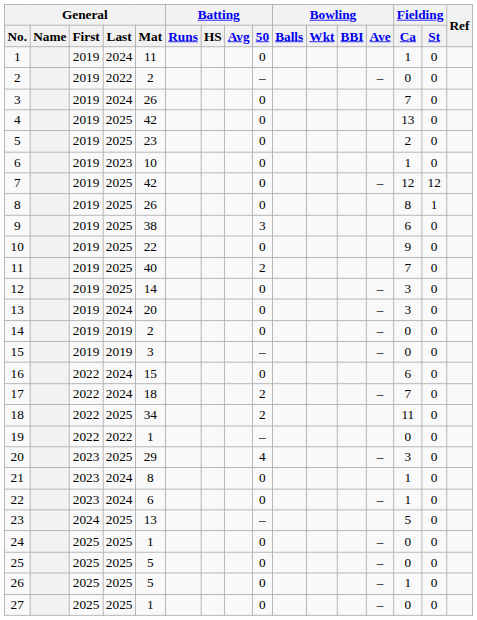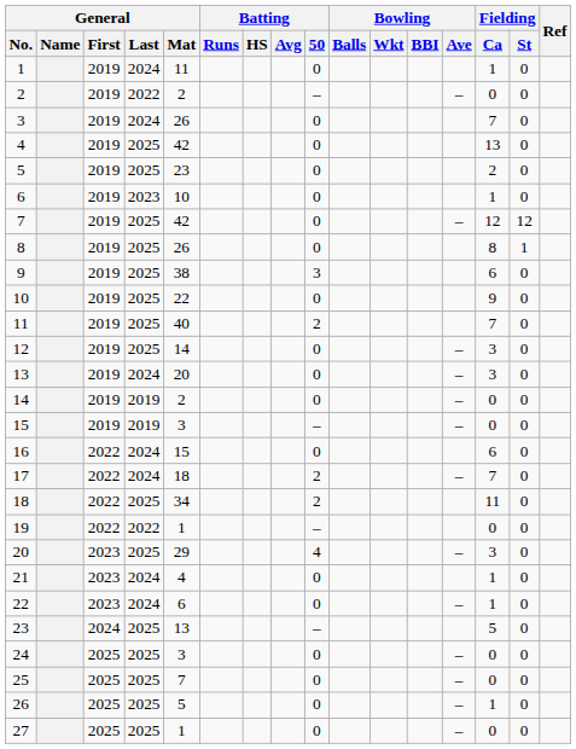 <table class="wikitable plainrowheaders sortable" style="text-align:center; font-size:100%">
 <tr align="center">
 <th scope="col" colspan=5 class="unsortable">General</th>
 <th scope="col" colspan=4 class="unsortable"><a href='#'>Batting</a></th>
 <th scope="col" colspan=4 class="unsortable"><a href='#'>Bowling</a></th>
 <th scope="col" colspan=2 class="unsortable"><a href='#'>Fielding</a></th>
 <th scope="col" rowspan=2 class="unsortable">Ref</th>
 </tr>
 <tr align="center">
 <th scope="col">No.</th>
 <th scope="col">Name</th>
 <th scope="col">First</th>
 <th scope="col">Last</th>
 <th scope="col">Mat</th>
 <th scope="col"><a href='#'>Runs</a></th>
 <th scope="col">HS</th>
 <th scope="col"><a href='#'>Avg</a></th>
 <th scope="col"><a href='#'>50</a></th>
 <th scope="col"><a href='#'>Balls</a></th>
 <th scope="col"><a href='#'>Wkt</a></th>
 <th scope="col"><a href='#'>BBI</a></th>
 <th scope="col"><a href='#'>Ave</a></th>
 <th scope="col"><a href='#'>Ca</a></th>
 <th scope="col"><a href='#'>St</a></th>
 </tr>
 <tr align="center">
 <td>1</td>
 <th scope="row"></th>
 <td>2019</td>
 <td>2024</td>
 <td>11</td>
 <td></td>
 <td></td>
 <td></td>
 <td>0</td>
 <td></td>
 <td></td>
 <td></td>
 <td></td>
 <td>1</td>
 <td>0</td>
 <td></td>
 </tr>
 <tr align="center">
 <td>2</td>
 <th scope="row"></th>
 <td>2019</td>
 <td>2022</td>
 <td>2</td>
 <td></td>
 <td></td>
 <td></td>
 <td>–</td>
 <td></td>
 <td></td>
 <td></td>
 <td>–</td>
 <td>0</td>
 <td>0</td>
 <td></td>
 </tr>
 <tr align="center">
 <td>3</td>
 <th scope="row"></th>
 <td>2019</td>
 <td>2024</td>
 <td>26</td>
 <td></td>
 <td></td>
 <td></td>
 <td>0</td>
 <td></td>
 <td></td>
 <td></td>
 <td></td>
 <td>7</td>
 <td>0</td>
 <td></td>
 </tr>
 <tr align="center">
 <td>4</td>
 <th scope="row"></th>
 <td>2019</td>
 <td>2025</td>
 <td>42</td>
 <td></td>
 <td></td>
 <td></td>
 <td>0</td>
 <td></td>
 <td></td>
 <td></td>
 <td></td>
 <td>13</td>
 <td>0</td>
 <td></td>
 </tr>
 <tr align="center">
 <td>5</td>
 <th scope="row"></th>
 <td>2019</td>
 <td>2025</td>
 <td>23</td>
 <td></td>
 <td></td>
 <td></td>
 <td>0</td>
 <td></td>
 <td></td>
 <td></td>
 <td></td>
 <td>2</td>
 <td>0</td>
 <td></td>
 </tr>
 <tr align="center">
 <td>6</td>
 <th scope="row"></th>
 <td>2019</td>
 <td>2023</td>
 <td>10</td>
 <td></td>
 <td></td>
 <td></td>
 <td>0</td>
 <td></td>
 <td></td>
 <td></td>
 <td></td>
 <td>1</td>
 <td>0</td>
 <td></td>
 </tr>
 <tr align="center">
 <td>7</td>
 <th scope="row"></th>
 <td>2019</td>
 <td>2025</td>
 <td>42</td>
 <td></td>
 <td></td>
 <td></td>
 <td>0</td>
 <td></td>
 <td></td>
 <td></td>
 <td>–</td>
 <td>12</td>
 <td>12</td>
 <td></td>
 </tr>
 <tr align="center">
 <td>8</td>
 <th scope="row"></th>
 <td>2019</td>
 <td>2025</td>
 <td>26</td>
 <td></td>
 <td></td>
 <td></td>
 <td>0</td>
 <td></td>
 <td></td>
 <td></td>
 <td></td>
 <td>8</td>
 <td>1</td>
 <td></td>
 </tr>
 <tr align="center">
 <td>9</td>
 <th scope="row"></th>
 <td>2019</td>
 <td>2025</td>
 <td>38</td>
 <td></td>
 <td></td>
 <td></td>
 <td>3</td>
 <td></td>
 <td></td>
 <td></td>
 <td></td>
 <td>6</td>
 <td>0</td>
 <td></td>
 </tr>
 <tr align="center">
 <td>10</td>
 <th scope="row"></th>
 <td>2019</td>
 <td>2025</td>
 <td>22</td>
 <td></td>
 <td></td>
 <td></td>
 <td>0</td>
 <td></td>
 <td></td>
 <td></td>
 <td></td>
 <td>9</td>
 <td>0</td>
 <td></td>
 </tr>
 <tr align="center">
 <td>11</td>
 <th scope="row"></th>
 <td>2019</td>
 <td>2025</td>
 <td>40</td>
 <td></td>
 <td></td>
 <td></td>
 <td>2</td>
 <td></td>
 <td></td>
 <td></td>
 <td></td>
 <td>7</td>
 <td>0</td>
 <td></td>
 </tr>
 <tr align="center">
 <td>12</td>
 <th scope="row"></th>
 <td>2019</td>
 <td>2025</td>
 <td>14</td>
 <td></td>
 <td></td>
 <td></td>
 <td>0</td>
 <td></td>
 <td></td>
 <td></td>
 <td>–</td>
 <td>3</td>
 <td>0</td>
 <td></td>
 </tr>
 <tr align="center">
 <td>13</td>
 <th scope="row"></th>
 <td>2019</td>
 <td>2024</td>
 <td>20</td>
 <td></td>
 <td></td>
 <td></td>
 <td>0</td>
 <td></td>
 <td></td>
 <td></td>
 <td>–</td>
 <td>3</td>
 <td>0</td>
 <td></td>
 </tr>
 <tr align="center">
 <td>14</td>
 <th scope="row"></th>
 <td>2019</td>
 <td>2019</td>
 <td>2</td>
 <td></td>
 <td></td>
 <td></td>
 <td>0</td>
 <td></td>
 <td></td>
 <td></td>
 <td>–</td>
 <td>0</td>
 <td>0</td>
 <td></td>
 </tr>
 <tr align="center">
 <td>15</td>
 <th scope="row"></th>
 <td>2019</td>
 <td>2019</td>
 <td>3</td>
 <td></td>
 <td></td>
 <td></td>
 <td>–</td>
 <td></td>
 <td></td>
 <td></td>
 <td>–</td>
 <td>0</td>
 <td>0</td>
 <td></td>
 </tr>
 <tr align="center">
 <td>16</td>
 <th scope="row"></th>
 <td>2022</td>
 <td>2024</td>
 <td>15</td>
 <td></td>
 <td></td>
 <td></td>
 <td>0</td>
 <td></td>
 <td></td>
 <td></td>
 <td></td>
 <td>6</td>
 <td>0</td>
 <td></td>
 </tr>
 <tr align="center">
 <td>17</td>
 <th scope="row"></th>
 <td>2022</td>
 <td>2024</td>
 <td>18</td>
 <td></td>
 <td></td>
 <td></td>
 <td>2</td>
 <td></td>
 <td></td>
 <td></td>
 <td>–</td>
 <td>7</td>
 <td>0</td>
 <td></td>
 </tr>
 <tr align="center">
 <td>18</td>
 <th scope="row"></th>
 <td>2022</td>
 <td>2025</td>
 <td>34</td>
 <td></td>
 <td></td>
 <td></td>
 <td>2</td>
 <td></td>
 <td></td>
 <td></td>
 <td></td>
 <td>11</td>
 <td>0</td>
 <td></td>
 </tr>
 <tr align="center">
 <td>19</td>
 <th scope="row"></th>
 <td>2022</td>
 <td>2022</td>
 <td>1</td>
 <td></td>
 <td></td>
 <td></td>
 <td>–</td>
 <td></td>
 <td></td>
 <td></td>
 <td></td>
 <td>0</td>
 <td>0</td>
 <td></td>
 </tr>
 <tr align="center">
 <td>20</td>
 <th scope="row"></th>
 <td>2023</td>
 <td>2025</td>
 <td>29</td>
 <td></td>
 <td></td>
 <td></td>
 <td>4</td>
 <td></td>
 <td></td>
 <td></td>
 <td>–</td>
 <td>3</td>
 <td>0</td>
 <td></td>
 </tr>
 <tr align="center">
 <td>21</td>
 <th scope="row"></th>
 <td>2023</td>
 <td>2024</td>
-<td>8</td>
+<td>4</td>
 <td></td>
 <td></td>
 <td></td>
 <td>0</td>
 <td></td>
 <td></td>
 <td></td>
 <td></td>
 <td>1</td>
 <td>0</td>
 <td></td>
 </tr>
 <tr align="center">
 <td>22</td>
 <th scope="row"></th>
 <td>2023</td>
 <td>2024</td>
 <td>6</td>
 <td></td>
 <td></td>
 <td></td>
 <td>0</td>
 <td></td>
 <td></td>
 <td></td>
 <td>–</td>
 <td>1</td>
 <td>0</td>
 <td></td>
 </tr>
 <tr align="center">
 <td>23</td>
 <th scope="row"></th>
 <td>2024</td>
 <td>2025</td>
 <td>13</td>
 <td></td>
 <td></td>
 <td></td>
 <td>–</td>
 <td></td>
 <td></td>
 <td></td>
 <td></td>
 <td>5</td>
 <td>0</td>
 <td></td>
 </tr>
 <tr align="center">
 <td>24</td>
 <th scope="row"></th>
 <td>2025</td>
 <td>2025</td>
-<td>1</td>
+<td>3</td>
 <td></td>
 <td></td>
 <td></td>
 <td>0</td>
 <td></td>
 <td></td>
 <td></td>
 <td>–</td>
 <td>0</td>
 <td>0</td>
 <td></td>
 </tr>
 <tr align="center">
 <td>25</td>
 <th scope="row"></th>
 <td>2025</td>
 <td>2025</td>
-<td>5</td>
+<td>7</td>
 <td></td>
 <td></td>
 <td></td>
 <td>0</td>
 <td></td>
 <td></td>
 <td></td>
 <td>–</td>
 <td>0</td>
 <td>0</td>
 <td></td>
 </tr>
 <tr align="center">
 <td>26</td>
 <th scope="row"></th>
 <td>2025</td>
 <td>2025</td>
 <td>5</td>
 <td></td>
 <td></td>
 <td></td>
 <td>0</td>
 <td></td>
 <td></td>
 <td></td>
 <td>–</td>
 <td>1</td>
 <td>0</td>
 <td></td>
 </tr>
 <tr align="center">
 <td>27</td>
 <th scope="row"></th>
 <td>2025</td>
 <td>2025</td>
 <td>1</td>
 <td></td>
 <td></td>
 <td></td>
 <td>0</td>
 <td></td>
 <td></td>
 <td></td>
 <td>–</td>
 <td>0</td>
 <td>0</td>
 <td></td>
 </tr>
 </table>
